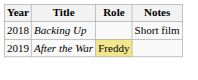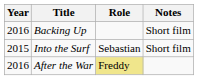 <table class="wikitable">
 <tr>
 <th>Year</th>
 <th>Title</th>
 <th>Role</th>
 <th>Notes</th>
 </tr>
 <tr>
-<td>2018</td>
+<td>2016</td>
 <td><em>Backing Up</em></td>
 <td></td>
 <td>Short film</td>
 </tr>
 <tr>
-<td>2019</td>
+<td>2015</td>
+<td><em>Into the Surf</em></td>
+<td>Sebastian</td>
+<td>Short film</td>
+</tr>
+<tr>
+<td>2016</td>
 <td><em>After the War</em></td>
 <td style="background: khaki;">Freddy</td>
 <td></td>
 </tr>
 </table>
